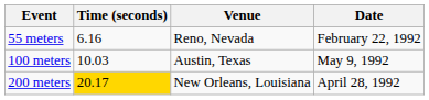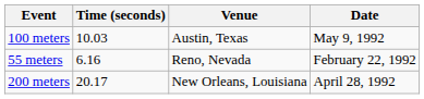 <table class="wikitable">
 <tr>
 <th>Event</th>
 <th>Time (seconds)</th>
 <th>Venue</th>
 <th>Date</th>
 </tr>
 <tr>
+<td><a href='#'>100 meters</a></td>
+<td>10.03</td>
+<td>Austin, Texas</td>
+<td>May 9, 1992</td>
+</tr>
+<tr>
 <td><a href='#'>55 meters</a></td>
 <td>6.16</td>
 <td>Reno, Nevada</td>
 <td>February 22, 1992</td>
 </tr>
 <tr>
-<td><a href='#'>100 meters</a></td>
-<td>10.03</td>
-<td>Austin, Texas</td>
-<td>May 9, 1992</td>
-</tr>
-<tr>
 <td><a href='#'>200 meters</a></td>
-<td style="background: gold;">20.17</td>
+<td>20.17</td>
 <td>New Orleans, Louisiana</td>
 <td>April 28, 1992</td>
 </tr>
 </table>
